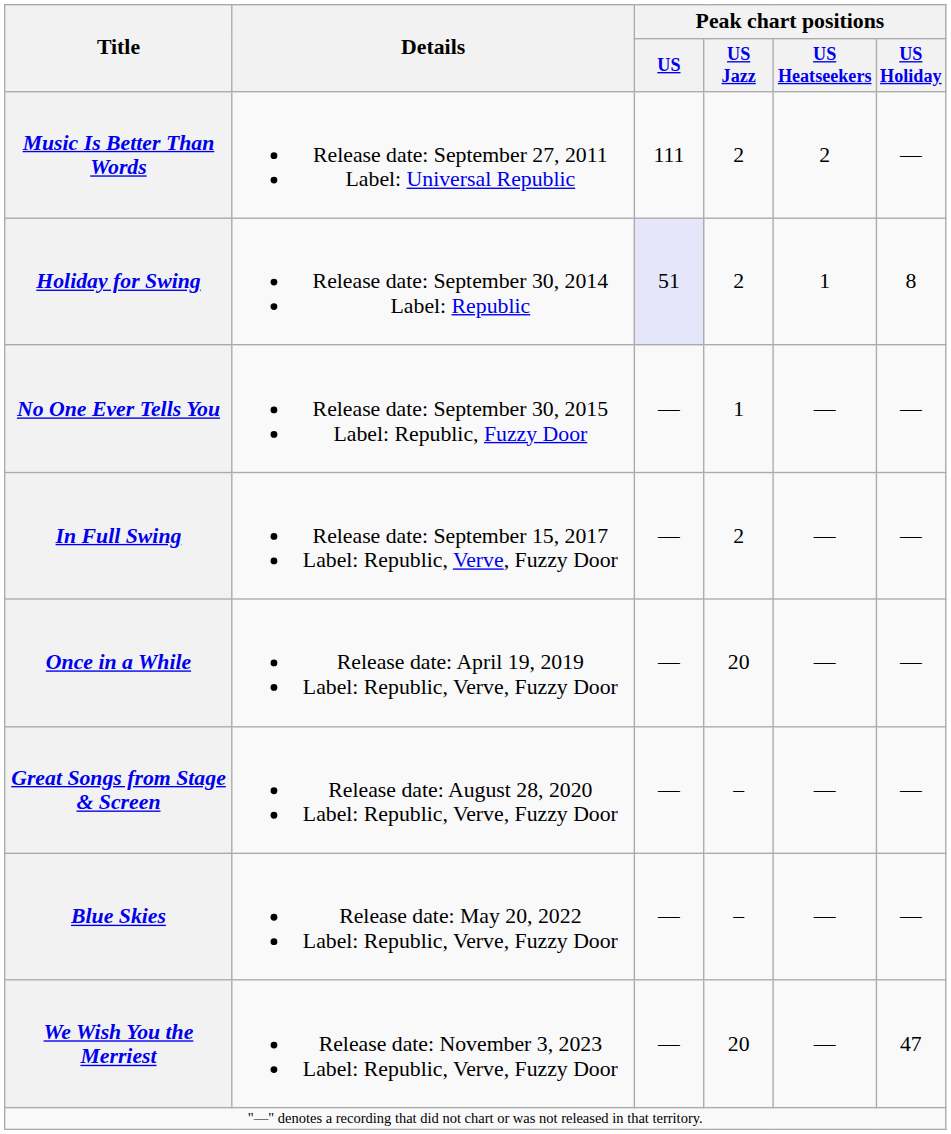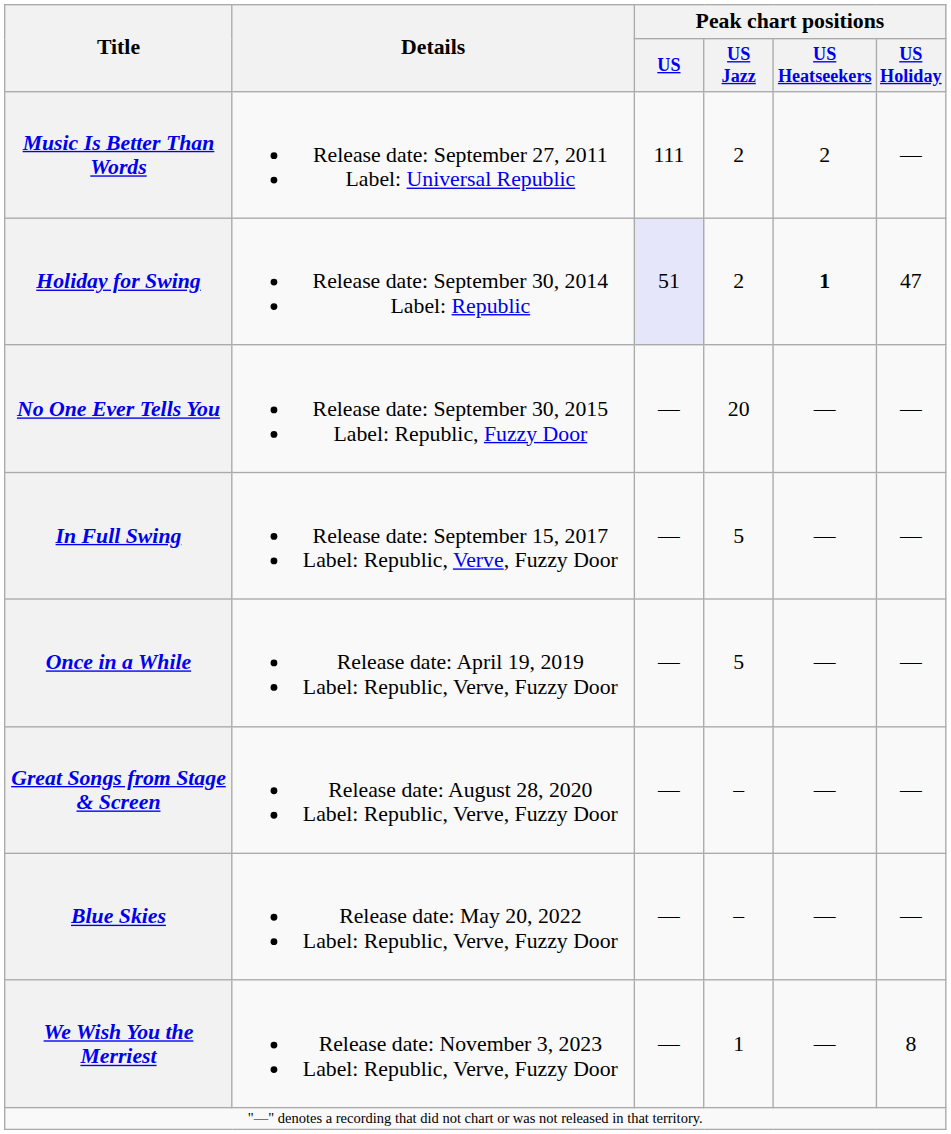 <table class="wikitable plainrowheaders" style="text-align:center;">
 <tr>
 <th rowspan="2" style="width:10em;">Title</th>
 <th rowspan="2" style="width:18em;">Details</th>
 <th colspan="4">Peak chart positions</th>
 </tr>
 <tr style="font-size:smaller;">
 <th style="width:45px;"><a href='#'>US</a><br></th>
 <th style="width:45px;"><a href='#'>US<br>Jazz</a><br></th>
 <th style="width:45px;"><a href='#'>US<br>Heatseekers</a><br></th>
 <th style="width:45px;"><a href='#'>US<br>Holiday</a><br></th>
 </tr>
 <tr>
 <th scope="row"><em><a href='#'>Music Is Better Than Words</a></em></th>
 <td><br><ul><li>Release date: September 27, 2011</li><li>Label: <a href='#'>Universal Republic</a></li></ul></td>
 <td>111</td>
 <td>2</td>
 <td>2</td>
 <td>—</td>
 </tr>
 <tr>
 <th scope="row"><em><a href='#'>Holiday for Swing</a></em></th>
 <td><br><ul><li>Release date: September 30, 2014</li><li>Label: <a href='#'>Republic</a></li></ul></td>
 <td style="background: lavender;">51</td>
 <td>2</td>
-<td>1</td>
-<td>8</td>
+<td><strong>1</strong></td>
+<td>47</td>
 </tr>
 <tr>
 <th scope="row"><em><a href='#'>No One Ever Tells You</a></em></th>
 <td><br><ul><li>Release date: September 30, 2015</li><li>Label: Republic, <a href='#'>Fuzzy Door</a></li></ul></td>
 <td>—</td>
-<td>1</td>
+<td>20</td>
 <td>—</td>
 <td>—</td>
 </tr>
 <tr>
 <th scope="row"><em><a href='#'>In Full Swing</a></em></th>
 <td><br><ul><li>Release date: September 15, 2017</li><li>Label: Republic, <a href='#'>Verve</a>, Fuzzy Door</li></ul></td>
 <td>—</td>
-<td>2</td>
+<td>5</td>
 <td>—</td>
 <td>—</td>
 </tr>
 <tr>
 <th scope="row"><em><a href='#'>Once in a While</a></em></th>
 <td><br><ul><li>Release date: April 19, 2019</li><li>Label: Republic, Verve, Fuzzy Door</li></ul></td>
 <td>—</td>
-<td>20</td>
+<td>5</td>
 <td>—</td>
 <td>—</td>
 </tr>
 <tr>
 <th scope="row"><em><a href='#'>Great Songs from Stage & Screen</a></em></th>
 <td><br><ul><li>Release date: August 28, 2020</li><li>Label: Republic, Verve, Fuzzy Door</li></ul></td>
 <td>—</td>
 <td>–</td>
 <td>—</td>
 <td>—</td>
 </tr>
 <tr>
 <th scope="row"><em><a href='#'>Blue Skies</a></em></th>
 <td><br><ul><li>Release date: May 20, 2022</li><li>Label: Republic, Verve, Fuzzy Door</li></ul></td>
 <td>—</td>
 <td>–</td>
 <td>—</td>
 <td>—</td>
 </tr>
 <tr>
 <th scope="row"><em><a href='#'>We Wish You the Merriest</a></em><br></th>
 <td><br><ul><li>Release date: November 3, 2023</li><li>Label: Republic, Verve, Fuzzy Door</li></ul></td>
 <td>—</td>
-<td>20</td>
+<td>1</td>
 <td>—</td>
-<td>47</td>
+<td>8</td>
 </tr>
 <tr>
 <td colspan="9" style="font-size:8pt">"—" denotes a recording that did not chart or was not released in that territory.</td>
 </tr>
 </table>
